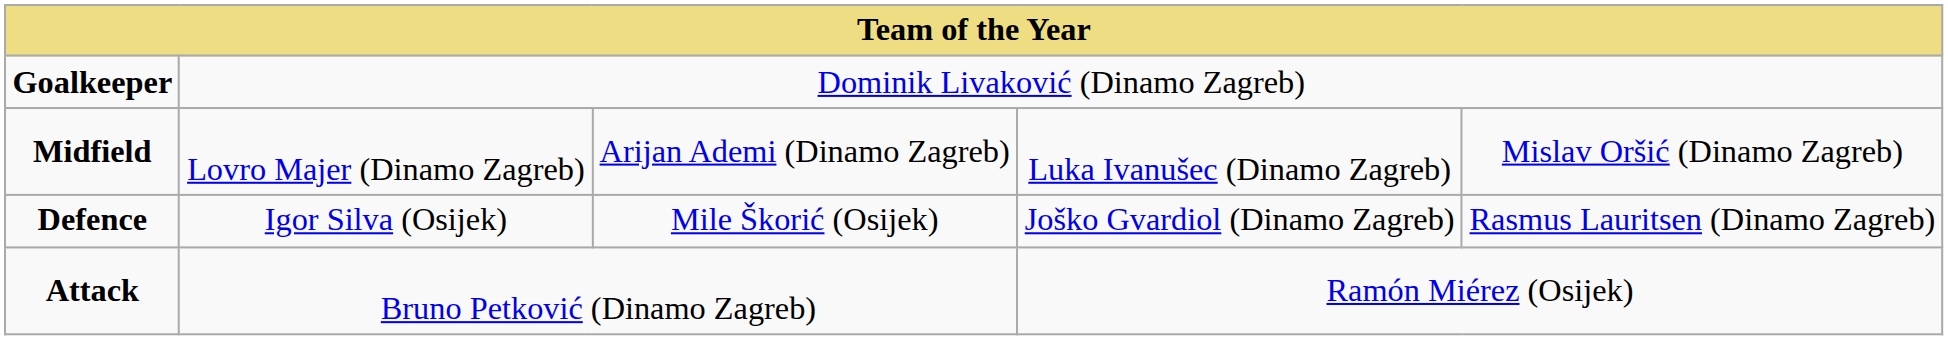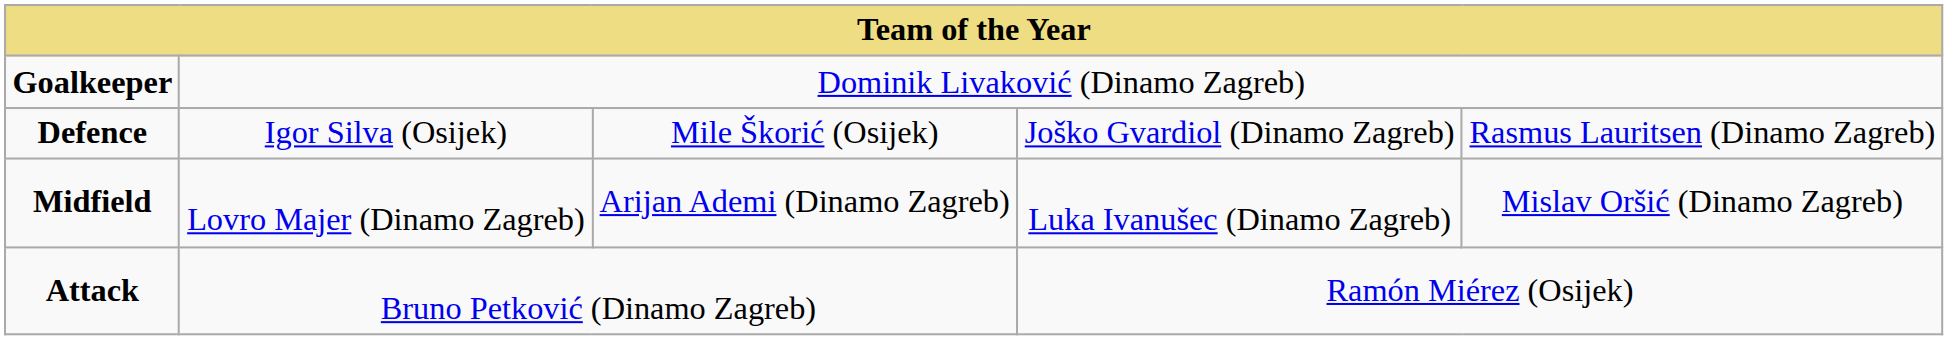 <table class="wikitable" style="text-align:center">
 <tr>
 <th style="background-color: #eedd82"  colspan="5">Team of the Year</th>
 </tr>
 <tr>
 <td><strong>Goalkeeper</strong></td>
 <td colspan="4"> <a href='#'>Dominik Livaković</a> (Dinamo Zagreb)</td>
 </tr>
 <tr>
+<td><strong>Defence</strong></td>
+<td>  <a href='#'>Igor Silva</a> (Osijek)</td>
+<td> <a href='#'>Mile Škorić</a> (Osijek)</td>
+<td> <a href='#'>Joško Gvardiol</a> (Dinamo Zagreb)</td>
+<td> <a href='#'>Rasmus Lauritsen</a> (Dinamo Zagreb)</td>
+</tr>
+<tr>
 <td><strong>Midfield</strong></td>
 <td><br> <a href='#'>Lovro Majer</a> (Dinamo Zagreb)</td>
 <td> <a href='#'>Arijan Ademi</a> (Dinamo Zagreb)</td>
 <td><br> <a href='#'>Luka Ivanušec</a> (Dinamo Zagreb)</td>
 <td> <a href='#'>Mislav Oršić</a> (Dinamo Zagreb)</td>
 </tr>
 <tr>
-<td><strong>Defence</strong></td>
-<td>  <a href='#'>Igor Silva</a> (Osijek)</td>
-<td> <a href='#'>Mile Škorić</a> (Osijek)</td>
-<td> <a href='#'>Joško Gvardiol</a> (Dinamo Zagreb)</td>
-<td> <a href='#'>Rasmus Lauritsen</a> (Dinamo Zagreb)</td>
-</tr>
-<tr>
 <td><strong>Attack</strong></td>
 <td colspan="2"><br> <a href='#'>Bruno Petković</a> (Dinamo Zagreb)</td>
 <td colspan="2"> <a href='#'>Ramón Miérez</a> (Osijek)</td>
 </tr>
 </table>
